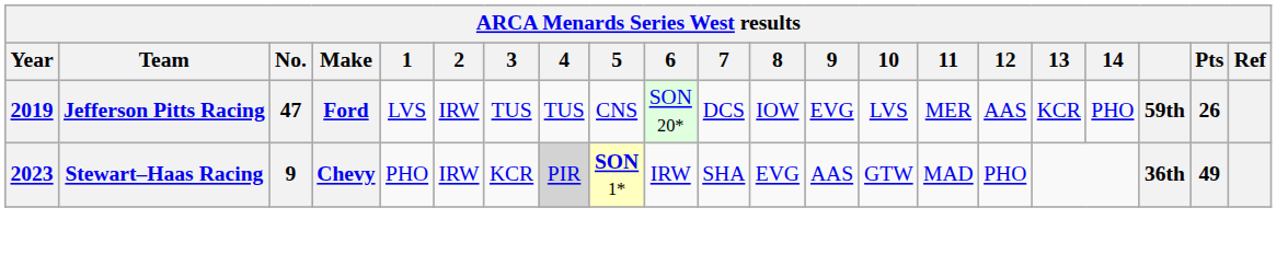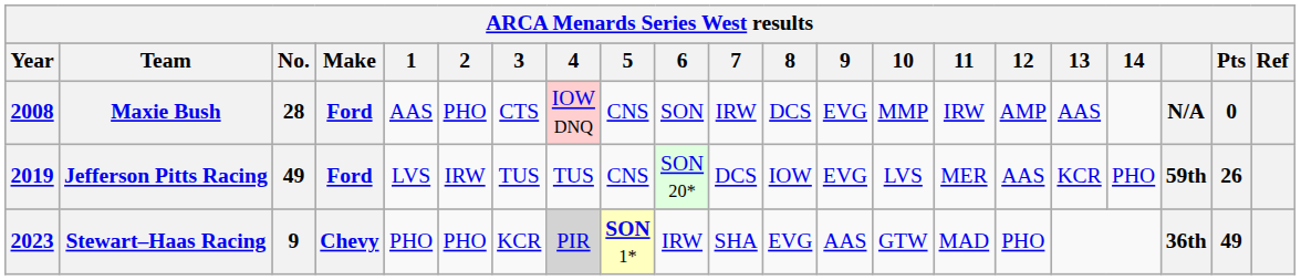 <table class="wikitable" style="text-align:center; font-size:75%">
 <tr>
 <th colspan=21><a href='#'>ARCA Menards Series West</a> results</th>
 </tr>
 <tr>
 <th>Year</th>
 <th>Team</th>
 <th>No.</th>
 <th>Make</th>
 <th>1</th>
 <th>2</th>
 <th>3</th>
 <th>4</th>
 <th>5</th>
 <th>6</th>
 <th>7</th>
 <th>8</th>
 <th>9</th>
 <th>10</th>
 <th>11</th>
 <th>12</th>
 <th>13</th>
 <th>14</th>
 <th></th>
 <th>Pts</th>
 <th>Ref</th>
 </tr>
 <tr>
+<th><a href='#'>2008</a></th>
+<th><a href='#'>Maxie Bush</a></th>
+<th>28</th>
+<th><a href='#'>Ford</a></th>
+<td><a href='#'>AAS</a></td>
+<td><a href='#'>PHO</a></td>
+<td><a href='#'>CTS</a></td>
+<td style="background:#FFCFCF;"><a href='#'>IOW</a><br><small>DNQ</small></td>
+<td><a href='#'>CNS</a></td>
+<td><a href='#'>SON</a></td>
+<td><a href='#'>IRW</a></td>
+<td><a href='#'>DCS</a></td>
+<td><a href='#'>EVG</a></td>
+<td><a href='#'>MMP</a></td>
+<td><a href='#'>IRW</a></td>
+<td><a href='#'>AMP</a></td>
+<td><a href='#'>AAS</a></td>
+<td></td>
+<th>N/A</th>
+<th>0</th>
+<th></th>
+</tr>
+<tr>
 <th><a href='#'>2019</a></th>
 <th><a href='#'>Jefferson Pitts Racing</a></th>
-<th>47</th>
+<th>49</th>
 <th><a href='#'>Ford</a></th>
 <td><a href='#'>LVS</a></td>
 <td><a href='#'>IRW</a></td>
 <td><a href='#'>TUS</a></td>
 <td><a href='#'>TUS</a></td>
 <td><a href='#'>CNS</a></td>
 <td style="background:#DFFFDF;"><a href='#'>SON</a><br><small>20*</small></td>
 <td><a href='#'>DCS</a></td>
 <td><a href='#'>IOW</a></td>
 <td><a href='#'>EVG</a></td>
 <td><a href='#'>LVS</a></td>
 <td><a href='#'>MER</a></td>
 <td><a href='#'>AAS</a></td>
 <td><a href='#'>KCR</a></td>
 <td><a href='#'>PHO</a></td>
 <th>59th</th>
 <th>26</th>
 <th></th>
 </tr>
 <tr>
 <th><a href='#'>2023</a></th>
 <th><a href='#'>Stewart–Haas Racing</a></th>
 <th>9</th>
 <th><a href='#'>Chevy</a></th>
 <td><a href='#'>PHO</a></td>
-<td><a href='#'>IRW</a></td>
+<td><a href='#'>PHO</a></td>
 <td><a href='#'>KCR</a></td>
 <td style="background: lightgrey;"><a href='#'>PIR</a></td>
 <td style="background:#FFFFBF;"><strong><a href='#'>SON</a></strong><br><small>1*</small></td>
 <td><a href='#'>IRW</a></td>
 <td><a href='#'>SHA</a></td>
 <td><a href='#'>EVG</a></td>
 <td><a href='#'>AAS</a></td>
 <td><a href='#'>GTW</a></td>
 <td><a href='#'>MAD</a></td>
 <td><a href='#'>PHO</a></td>
 <td colspan=2></td>
 <th>36th</th>
 <th>49</th>
 <th></th>
 </tr>
 </table>
